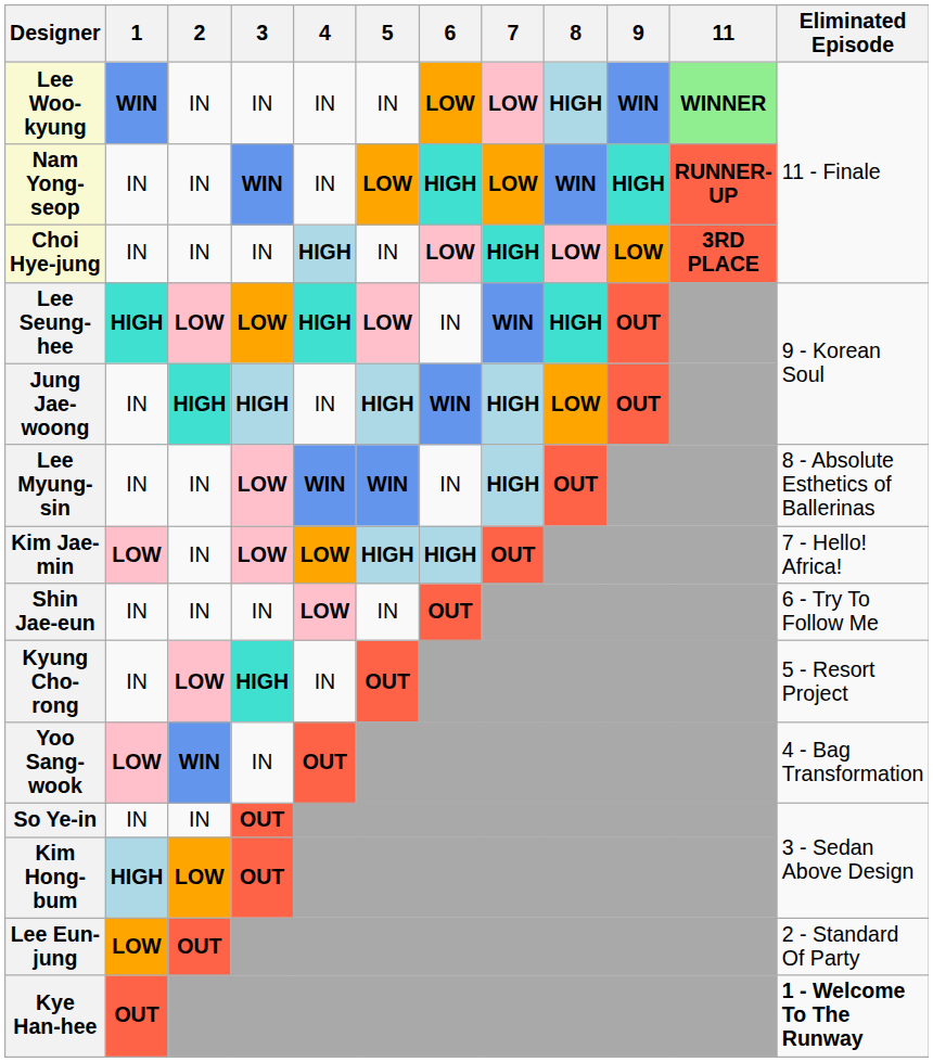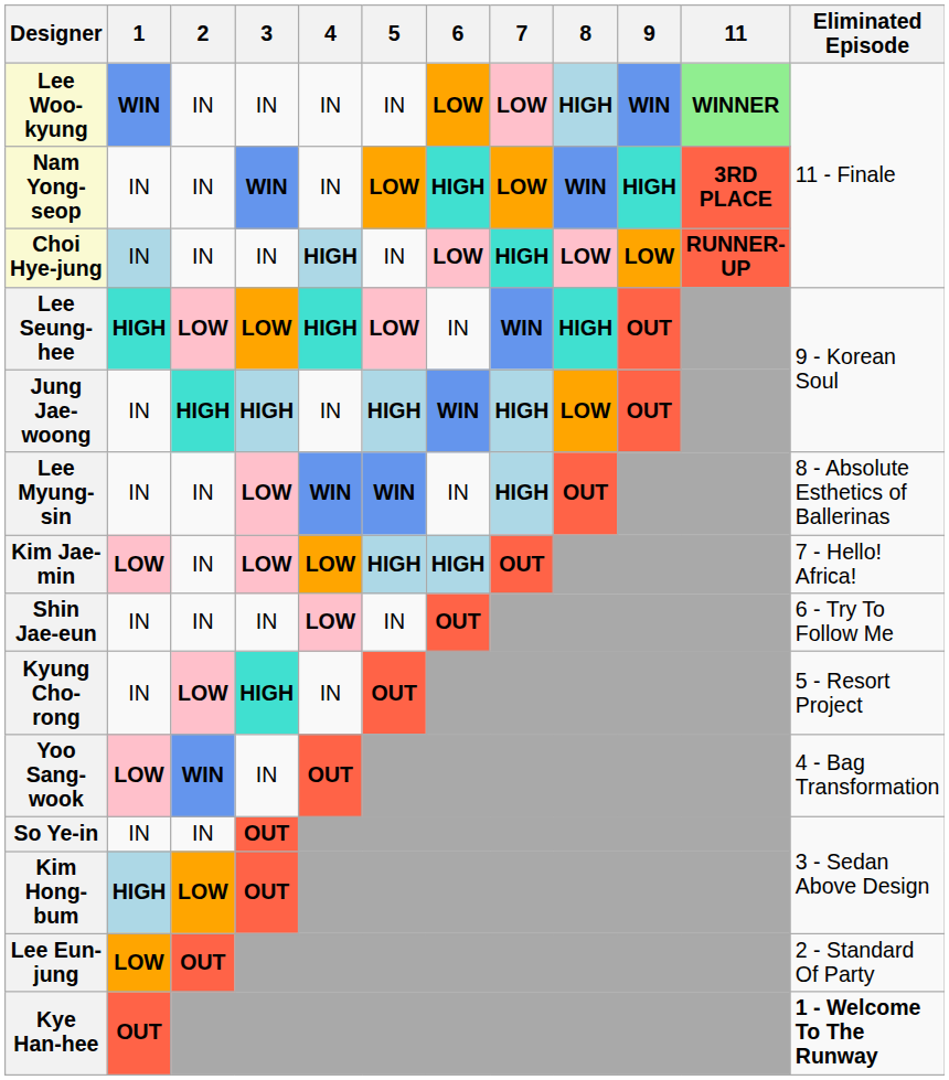 <table class="wikitable" style="text-align:center">
 <tr>
 <th>Designer</th>
 <th>1</th>
 <th>2</th>
 <th>3</th>
 <th>4</th>
 <th>5</th>
 <th>6</th>
 <th>7</th>
 <th>8</th>
 <th>9</th>
 <th>11</th>
 <th>Eliminated Episode</th>
 </tr>
 <tr>
 <th style="background:#FAFAD2;">Lee Woo-kyung</th>
 <td style="background:cornflowerblue;"><strong>WIN</strong></td>
 <td>IN</td>
 <td>IN</td>
 <td>IN</td>
 <td>IN</td>
 <td style="background:orange;"><strong>LOW</strong></td>
 <td style="background:pink;"><strong>LOW</strong></td>
 <td style="background:lightblue;"><strong>HIGH</strong></td>
 <td style="background:cornflowerblue;"><strong>WIN</strong></td>
 <td style="background:lightgreen;"><strong>WINNER</strong></td>
 <td style="text-align:left" rowspan="3">11 - Finale</td>
 </tr>
 <tr>
 <th style="background:#FAFAD2;">Nam Yong-seop</th>
 <td>IN</td>
 <td>IN</td>
 <td style="background:cornflowerblue;"><strong>WIN</strong></td>
 <td>IN</td>
 <td style="background:orange;"><strong>LOW</strong></td>
 <td style="background:turquoise;"><strong>HIGH</strong></td>
 <td style="background:orange;"><strong>LOW</strong></td>
 <td style="background:cornflowerblue;"><strong>WIN</strong></td>
 <td style="background:turquoise;"><strong>HIGH</strong></td>
-<td style="background:tomato;"><strong>RUNNER-UP</strong></td>
+<td style="background:tomato;"><strong>3RD PLACE</strong></td>
 </tr>
 <tr>
 <th style="background:#FAFAD2;">Choi Hye-jung</th>
-<td>IN</td>
+<td style="background: lightblue;">IN</td>
 <td>IN</td>
 <td>IN</td>
 <td style="background:lightblue;"><strong>HIGH</strong></td>
 <td>IN</td>
 <td style="background:pink;"><strong>LOW</strong></td>
 <td style="background:turquoise;"><strong>HIGH</strong></td>
 <td style="background:pink;"><strong>LOW</strong></td>
 <td style="background:orange;"><strong>LOW</strong></td>
-<td style="background:tomato;"><strong>3RD PLACE</strong></td>
+<td style="background:tomato;"><strong>RUNNER-UP</strong></td>
 </tr>
 <tr>
 <th>Lee Seung-hee</th>
 <td style="background:turquoise;"><strong>HIGH</strong></td>
 <td style="background:pink;"><strong>LOW</strong></td>
 <td style="background:orange;"><strong>LOW</strong></td>
 <td style="background:turquoise;"><strong>HIGH</strong></td>
 <td style="background:pink;"><strong>LOW</strong></td>
 <td>IN</td>
 <td style="background:cornflowerblue;"><strong>WIN</strong></td>
 <td style="background:turquoise;"><strong>HIGH</strong></td>
 <td style="background:tomato;"><strong>OUT</strong></td>
 <td colspan=1 style="background:darkgray;"></td>
 <td style="text-align:left" rowspan="2">9 - Korean Soul</td>
 </tr>
 <tr>
 <th>Jung Jae-woong</th>
 <td>IN</td>
 <td style="background:turquoise;"><strong>HIGH</strong></td>
 <td style="background:lightblue;"><strong>HIGH</strong></td>
 <td>IN</td>
 <td style="background:lightblue;"><strong>HIGH</strong></td>
 <td style="background:cornflowerblue;"><strong>WIN</strong></td>
 <td style="background:lightblue;"><strong>HIGH</strong></td>
 <td style="background:orange;"><strong>LOW</strong></td>
 <td style="background:tomato;"><strong>OUT</strong></td>
 <td colspan=1 style="background:darkgray;"></td>
 </tr>
 <tr>
 <th>Lee Myung-sin</th>
 <td>IN</td>
 <td>IN</td>
 <td style="background:pink;"><strong>LOW</strong></td>
 <td style="background:cornflowerblue;"><strong>WIN</strong></td>
 <td style="background:cornflowerblue;"><strong>WIN</strong></td>
 <td>IN</td>
 <td style="background:lightblue;"><strong>HIGH</strong></td>
 <td style="background:tomato;"><strong>OUT</strong></td>
 <td colspan=2 style="background:darkgray;"></td>
 <td style="text-align:left">8 - Absolute Esthetics of Ballerinas</td>
 </tr>
 <tr>
 <th>Kim Jae-min</th>
 <td style="background:pink;"><strong>LOW</strong></td>
 <td>IN</td>
 <td style="background:pink;"><strong>LOW</strong></td>
 <td style="background:orange;"><strong>LOW</strong></td>
 <td style="background:lightblue;"><strong>HIGH</strong></td>
 <td style="background:lightblue;"><strong>HIGH</strong></td>
 <td style="background:tomato;"><strong>OUT</strong></td>
 <td colspan=3 style="background:darkgray;"></td>
 <td style="text-align:left">7 - Hello! Africa!</td>
 </tr>
 <tr>
 <th>Shin Jae-eun</th>
 <td>IN</td>
 <td>IN</td>
 <td>IN</td>
 <td style="background:pink;"><strong>LOW</strong></td>
 <td>IN</td>
 <td style="background:tomato;"><strong>OUT</strong></td>
 <td colspan=4 style="background:darkgray;"></td>
 <td style="text-align:left">6 - Try To Follow Me</td>
 </tr>
 <tr>
 <th>Kyung Cho-rong</th>
 <td>IN</td>
 <td style="background:pink;"><strong>LOW</strong></td>
 <td style="background:turquoise;"><strong>HIGH</strong></td>
 <td>IN</td>
 <td style="background:tomato;"><strong>OUT</strong></td>
 <td colspan=5 style="background:darkgray;"></td>
 <td style="text-align:left">5 - Resort Project</td>
 </tr>
 <tr>
 <th>Yoo Sang-wook</th>
 <td style="background:pink;"><strong>LOW</strong></td>
 <td style="background:cornflowerblue;"><strong>WIN</strong></td>
 <td>IN</td>
 <td style="background:tomato;"><strong>OUT</strong></td>
 <td colspan=6 style="background:darkgray;"></td>
 <td style="text-align:left">4 - Bag Transformation</td>
 </tr>
 <tr>
 <th>So Ye-in</th>
 <td>IN</td>
 <td>IN</td>
 <td style="background:tomato;"><strong>OUT</strong></td>
 <td colspan=7 style="background:darkgray;"></td>
 <td style="text-align:left" rowspan="2">3 - Sedan Above Design</td>
 </tr>
 <tr>
 <th>Kim Hong-bum</th>
 <td style="background:lightblue;"><strong>HIGH</strong></td>
 <td style="background:orange;"><strong>LOW</strong></td>
 <td style="background:tomato;"><strong>OUT</strong></td>
 <td colspan=7 style="background:darkgray;"></td>
 </tr>
 <tr>
 <th>Lee Eun-jung</th>
 <td style="background:orange;"><strong>LOW</strong></td>
 <td style="background:tomato;"><strong>OUT</strong></td>
 <td colspan=8 style="background:darkgray;"></td>
 <td style="text-align:left">2 - Standard Of Party</td>
 </tr>
 <tr>
 <th>Kye Han-hee</th>
 <td style="background:tomato;"><strong>OUT</strong></td>
 <td colspan=9 style="background:darkgray;"></td>
 <td style="text-align:left"><strong>1 - Welcome To The Runway</strong></td>
 </tr>
 <tr>
 </tr>
 </table>
